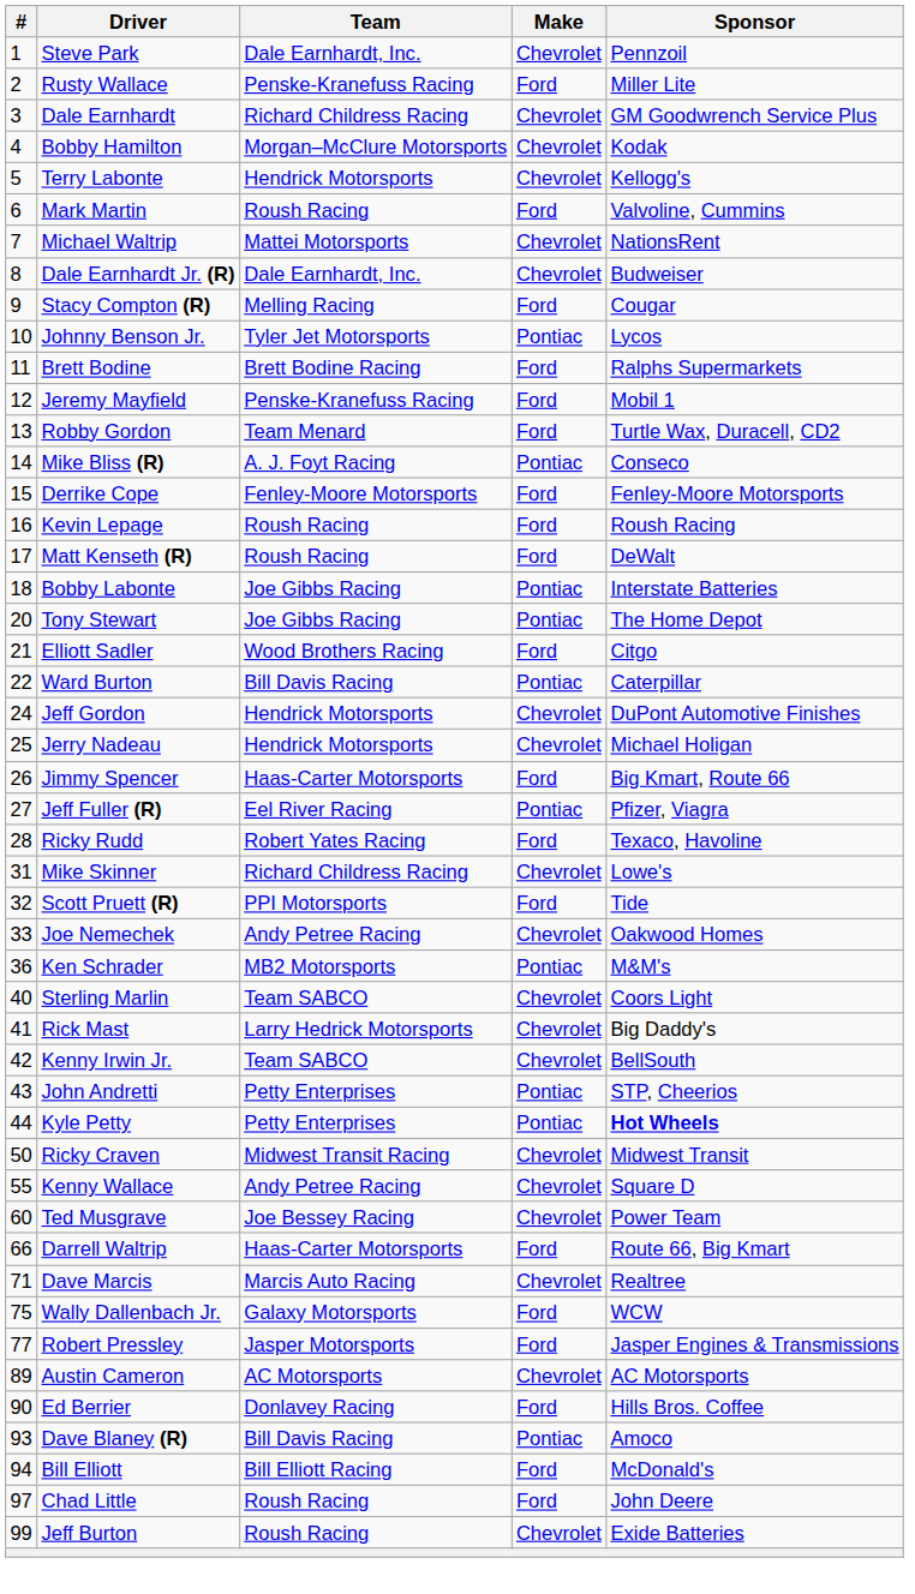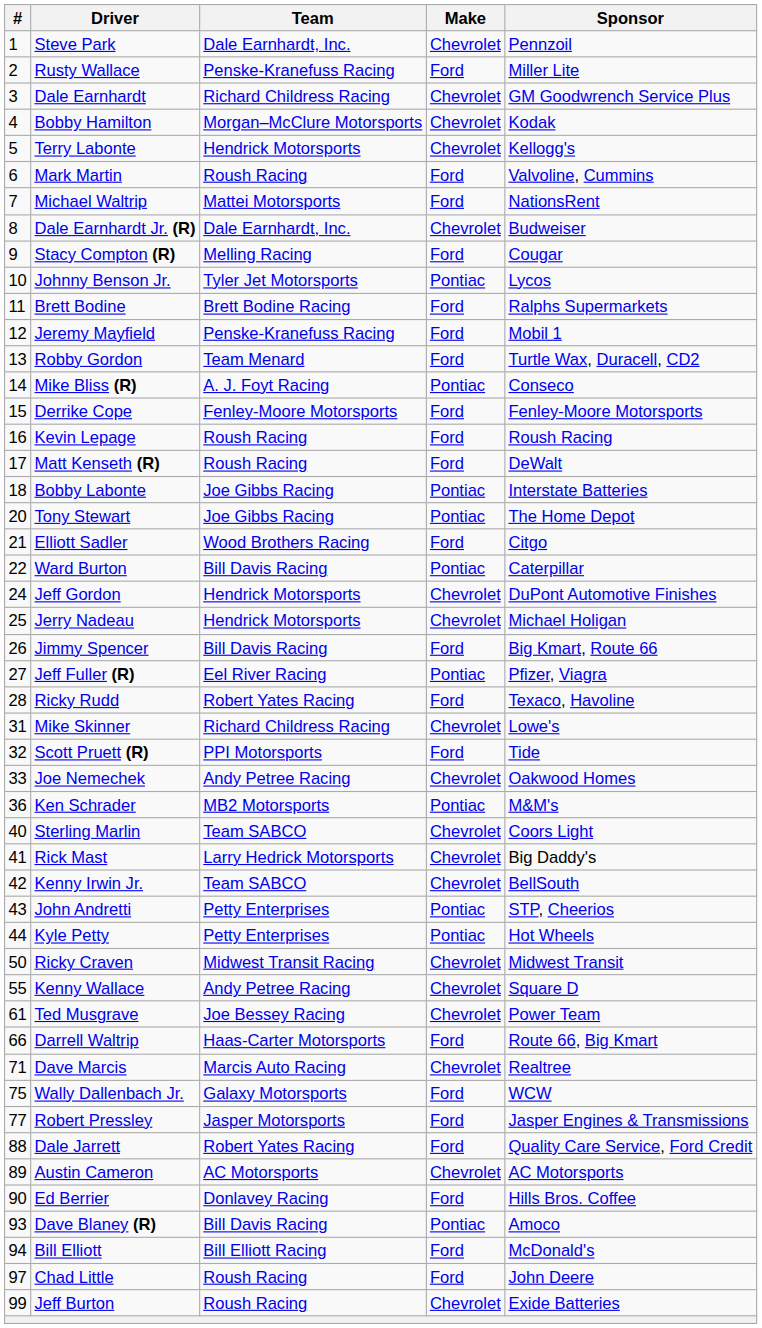 <table class="wikitable" style="font-size:95%">
 <tr>
 <th>#</th>
 <th>Driver</th>
 <th>Team</th>
 <th>Make</th>
 <th>Sponsor</th>
 </tr>
 <tr>
 <td>1</td>
 <td><a href='#'>Steve Park</a></td>
 <td><a href='#'>Dale Earnhardt, Inc.</a></td>
 <td><a href='#'>Chevrolet</a></td>
 <td><a href='#'>Pennzoil</a></td>
 </tr>
 <tr>
 <td>2</td>
 <td><a href='#'>Rusty Wallace</a></td>
 <td><a href='#'>Penske-Kranefuss Racing</a></td>
 <td><a href='#'>Ford</a></td>
 <td><a href='#'>Miller Lite</a></td>
 </tr>
 <tr>
 <td>3</td>
 <td><a href='#'>Dale Earnhardt</a></td>
 <td><a href='#'>Richard Childress Racing</a></td>
 <td><a href='#'>Chevrolet</a></td>
 <td><a href='#'>GM Goodwrench Service Plus</a></td>
 </tr>
 <tr>
 <td>4</td>
 <td><a href='#'>Bobby Hamilton</a></td>
 <td><a href='#'>Morgan–McClure Motorsports</a></td>
 <td><a href='#'>Chevrolet</a></td>
 <td><a href='#'>Kodak</a></td>
 </tr>
 <tr>
 <td>5</td>
 <td><a href='#'>Terry Labonte</a></td>
 <td><a href='#'>Hendrick Motorsports</a></td>
 <td><a href='#'>Chevrolet</a></td>
 <td><a href='#'>Kellogg's</a></td>
 </tr>
 <tr>
 <td>6</td>
 <td><a href='#'>Mark Martin</a></td>
 <td><a href='#'>Roush Racing</a></td>
 <td><a href='#'>Ford</a></td>
 <td><a href='#'>Valvoline</a>, <a href='#'>Cummins</a></td>
 </tr>
 <tr>
 <td>7</td>
 <td><a href='#'>Michael Waltrip</a></td>
 <td><a href='#'>Mattei Motorsports</a></td>
-<td><a href='#'>Chevrolet</a></td>
+<td><a href='#'>Ford</a></td>
 <td><a href='#'>NationsRent</a></td>
 </tr>
 <tr>
 <td>8</td>
 <td><a href='#'>Dale Earnhardt Jr.</a> <strong>(R)</strong></td>
 <td><a href='#'>Dale Earnhardt, Inc.</a></td>
 <td><a href='#'>Chevrolet</a></td>
 <td><a href='#'>Budweiser</a></td>
 </tr>
 <tr>
 <td>9</td>
 <td><a href='#'>Stacy Compton</a> <strong>(R)</strong></td>
 <td><a href='#'>Melling Racing</a></td>
 <td><a href='#'>Ford</a></td>
 <td><a href='#'>Cougar</a></td>
 </tr>
 <tr>
 <td>10</td>
 <td><a href='#'>Johnny Benson Jr.</a></td>
 <td><a href='#'>Tyler Jet Motorsports</a></td>
 <td><a href='#'>Pontiac</a></td>
 <td><a href='#'>Lycos</a></td>
 </tr>
 <tr>
 <td>11</td>
 <td><a href='#'>Brett Bodine</a></td>
 <td><a href='#'>Brett Bodine Racing</a></td>
 <td><a href='#'>Ford</a></td>
 <td><a href='#'>Ralphs Supermarkets</a></td>
 </tr>
 <tr>
 <td>12</td>
 <td><a href='#'>Jeremy Mayfield</a></td>
 <td><a href='#'>Penske-Kranefuss Racing</a></td>
 <td><a href='#'>Ford</a></td>
 <td><a href='#'>Mobil 1</a></td>
 </tr>
 <tr>
 <td>13</td>
 <td><a href='#'>Robby Gordon</a></td>
 <td><a href='#'>Team Menard</a></td>
 <td><a href='#'>Ford</a></td>
 <td><a href='#'>Turtle Wax</a>, <a href='#'>Duracell</a>, <a href='#'>CD2</a></td>
 </tr>
 <tr>
 <td>14</td>
 <td><a href='#'>Mike Bliss</a> <strong>(R)</strong></td>
 <td><a href='#'>A. J. Foyt Racing</a></td>
 <td><a href='#'>Pontiac</a></td>
 <td><a href='#'>Conseco</a></td>
 </tr>
 <tr>
 <td>15</td>
 <td><a href='#'>Derrike Cope</a></td>
 <td><a href='#'>Fenley-Moore Motorsports</a></td>
 <td><a href='#'>Ford</a></td>
 <td><a href='#'>Fenley-Moore Motorsports</a></td>
 </tr>
 <tr>
 <td>16</td>
 <td><a href='#'>Kevin Lepage</a></td>
 <td><a href='#'>Roush Racing</a></td>
 <td><a href='#'>Ford</a></td>
 <td><a href='#'>Roush Racing</a></td>
 </tr>
 <tr>
 <td>17</td>
 <td><a href='#'>Matt Kenseth</a> <strong>(R)</strong></td>
 <td><a href='#'>Roush Racing</a></td>
 <td><a href='#'>Ford</a></td>
 <td><a href='#'>DeWalt</a></td>
 </tr>
 <tr>
 <td>18</td>
 <td><a href='#'>Bobby Labonte</a></td>
 <td><a href='#'>Joe Gibbs Racing</a></td>
 <td><a href='#'>Pontiac</a></td>
 <td><a href='#'>Interstate Batteries</a></td>
 </tr>
 <tr>
 <td>20</td>
 <td><a href='#'>Tony Stewart</a></td>
 <td><a href='#'>Joe Gibbs Racing</a></td>
 <td><a href='#'>Pontiac</a></td>
 <td><a href='#'>The Home Depot</a></td>
 </tr>
 <tr>
 <td>21</td>
 <td><a href='#'>Elliott Sadler</a></td>
 <td><a href='#'>Wood Brothers Racing</a></td>
 <td><a href='#'>Ford</a></td>
 <td><a href='#'>Citgo</a></td>
 </tr>
 <tr>
 <td>22</td>
 <td><a href='#'>Ward Burton</a></td>
 <td><a href='#'>Bill Davis Racing</a></td>
 <td><a href='#'>Pontiac</a></td>
 <td><a href='#'>Caterpillar</a></td>
 </tr>
 <tr>
 <td>24</td>
 <td><a href='#'>Jeff Gordon</a></td>
 <td><a href='#'>Hendrick Motorsports</a></td>
 <td><a href='#'>Chevrolet</a></td>
 <td><a href='#'>DuPont Automotive Finishes</a></td>
 </tr>
 <tr>
 <td>25</td>
 <td><a href='#'>Jerry Nadeau</a></td>
 <td><a href='#'>Hendrick Motorsports</a></td>
 <td><a href='#'>Chevrolet</a></td>
 <td><a href='#'>Michael Holigan</a></td>
 </tr>
 <tr>
 <td>26</td>
 <td><a href='#'>Jimmy Spencer</a></td>
-<td><a href='#'>Haas-Carter Motorsports</a></td>
+<td><a href='#'>Bill Davis Racing</a></td>
 <td><a href='#'>Ford</a></td>
 <td><a href='#'>Big Kmart</a>, <a href='#'>Route 66</a></td>
 </tr>
 <tr>
 <td>27</td>
 <td><a href='#'>Jeff Fuller</a> <strong>(R)</strong></td>
 <td><a href='#'>Eel River Racing</a></td>
 <td><a href='#'>Pontiac</a></td>
 <td><a href='#'>Pfizer</a>, <a href='#'>Viagra</a></td>
 </tr>
 <tr>
 <td>28</td>
 <td><a href='#'>Ricky Rudd</a></td>
 <td><a href='#'>Robert Yates Racing</a></td>
 <td><a href='#'>Ford</a></td>
 <td><a href='#'>Texaco</a>, <a href='#'>Havoline</a></td>
 </tr>
 <tr>
 <td>31</td>
 <td><a href='#'>Mike Skinner</a></td>
 <td><a href='#'>Richard Childress Racing</a></td>
 <td><a href='#'>Chevrolet</a></td>
 <td><a href='#'>Lowe's</a></td>
 </tr>
 <tr>
 <td>32</td>
 <td><a href='#'>Scott Pruett</a> <strong>(R)</strong></td>
 <td><a href='#'>PPI Motorsports</a></td>
 <td><a href='#'>Ford</a></td>
 <td><a href='#'>Tide</a></td>
 </tr>
 <tr>
 <td>33</td>
 <td><a href='#'>Joe Nemechek</a></td>
 <td><a href='#'>Andy Petree Racing</a></td>
 <td><a href='#'>Chevrolet</a></td>
 <td><a href='#'>Oakwood Homes</a></td>
 </tr>
 <tr>
 <td>36</td>
 <td><a href='#'>Ken Schrader</a></td>
 <td><a href='#'>MB2 Motorsports</a></td>
 <td><a href='#'>Pontiac</a></td>
 <td><a href='#'>M&M's</a></td>
 </tr>
 <tr>
 <td>40</td>
 <td><a href='#'>Sterling Marlin</a></td>
 <td><a href='#'>Team SABCO</a></td>
 <td><a href='#'>Chevrolet</a></td>
 <td><a href='#'>Coors Light</a></td>
 </tr>
 <tr>
 <td>41</td>
 <td><a href='#'>Rick Mast</a></td>
 <td><a href='#'>Larry Hedrick Motorsports</a></td>
 <td><a href='#'>Chevrolet</a></td>
 <td>Big Daddy's</td>
 </tr>
 <tr>
 <td>42</td>
 <td><a href='#'>Kenny Irwin Jr.</a></td>
 <td><a href='#'>Team SABCO</a></td>
 <td><a href='#'>Chevrolet</a></td>
 <td><a href='#'>BellSouth</a></td>
 </tr>
 <tr>
 <td>43</td>
 <td><a href='#'>John Andretti</a></td>
 <td><a href='#'>Petty Enterprises</a></td>
 <td><a href='#'>Pontiac</a></td>
 <td><a href='#'>STP</a>, <a href='#'>Cheerios</a></td>
 </tr>
 <tr>
 <td>44</td>
 <td><a href='#'>Kyle Petty</a></td>
 <td><a href='#'>Petty Enterprises</a></td>
 <td><a href='#'>Pontiac</a></td>
-<td><strong><a href='#'>Hot Wheels</a></strong></td>
+<td><a href='#'>Hot Wheels</a></td>
 </tr>
 <tr>
 <td>50</td>
 <td><a href='#'>Ricky Craven</a></td>
 <td><a href='#'>Midwest Transit Racing</a></td>
 <td><a href='#'>Chevrolet</a></td>
 <td><a href='#'>Midwest Transit</a></td>
 </tr>
 <tr>
 <td>55</td>
 <td><a href='#'>Kenny Wallace</a></td>
 <td><a href='#'>Andy Petree Racing</a></td>
 <td><a href='#'>Chevrolet</a></td>
 <td><a href='#'>Square D</a></td>
 </tr>
 <tr>
-<td>60</td>
+<td>61</td>
 <td><a href='#'>Ted Musgrave</a></td>
 <td><a href='#'>Joe Bessey Racing</a></td>
 <td><a href='#'>Chevrolet</a></td>
 <td><a href='#'>Power Team</a></td>
 </tr>
 <tr>
 <td>66</td>
 <td><a href='#'>Darrell Waltrip</a></td>
 <td><a href='#'>Haas-Carter Motorsports</a></td>
 <td><a href='#'>Ford</a></td>
 <td><a href='#'>Route 66</a>, <a href='#'>Big Kmart</a></td>
 </tr>
 <tr>
 <td>71</td>
 <td><a href='#'>Dave Marcis</a></td>
 <td><a href='#'>Marcis Auto Racing</a></td>
 <td><a href='#'>Chevrolet</a></td>
 <td><a href='#'>Realtree</a></td>
 </tr>
 <tr>
 <td>75</td>
 <td><a href='#'>Wally Dallenbach Jr.</a></td>
 <td><a href='#'>Galaxy Motorsports</a></td>
 <td><a href='#'>Ford</a></td>
 <td><a href='#'>WCW</a></td>
 </tr>
 <tr>
 <td>77</td>
 <td><a href='#'>Robert Pressley</a></td>
 <td><a href='#'>Jasper Motorsports</a></td>
 <td><a href='#'>Ford</a></td>
 <td><a href='#'>Jasper Engines & Transmissions</a></td>
+</tr>
+<tr>
+<td>88</td>
+<td><a href='#'>Dale Jarrett</a></td>
+<td><a href='#'>Robert Yates Racing</a></td>
+<td><a href='#'>Ford</a></td>
+<td><a href='#'>Quality Care Service</a>, <a href='#'>Ford Credit</a></td>
 </tr>
 <tr>
 <td>89</td>
 <td><a href='#'>Austin Cameron</a></td>
 <td><a href='#'>AC Motorsports</a></td>
 <td><a href='#'>Chevrolet</a></td>
 <td><a href='#'>AC Motorsports</a></td>
 </tr>
 <tr>
 <td>90</td>
 <td><a href='#'>Ed Berrier</a></td>
 <td><a href='#'>Donlavey Racing</a></td>
 <td><a href='#'>Ford</a></td>
 <td><a href='#'>Hills Bros. Coffee</a></td>
 </tr>
 <tr>
 <td>93</td>
 <td><a href='#'>Dave Blaney</a> <strong>(R)</strong></td>
 <td><a href='#'>Bill Davis Racing</a></td>
 <td><a href='#'>Pontiac</a></td>
 <td><a href='#'>Amoco</a></td>
 </tr>
 <tr>
 <td>94</td>
 <td><a href='#'>Bill Elliott</a></td>
 <td><a href='#'>Bill Elliott Racing</a></td>
 <td><a href='#'>Ford</a></td>
 <td><a href='#'>McDonald's</a></td>
 </tr>
 <tr>
 <td>97</td>
 <td><a href='#'>Chad Little</a></td>
 <td><a href='#'>Roush Racing</a></td>
 <td><a href='#'>Ford</a></td>
 <td><a href='#'>John Deere</a></td>
 </tr>
 <tr>
 <td>99</td>
 <td><a href='#'>Jeff Burton</a></td>
 <td><a href='#'>Roush Racing</a></td>
 <td><a href='#'>Chevrolet</a></td>
 <td><a href='#'>Exide Batteries</a></td>
 </tr>
 <tr>
 <th colspan="5"></th>
 </tr>
 </table>
